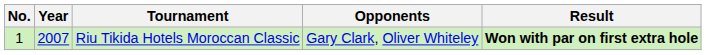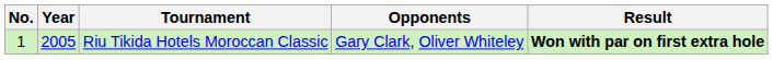 <table class="wikitable" style="font-size:95%;">
 <tr>
 <th>No.</th>
 <th>Year</th>
 <th>Tournament</th>
 <th>Opponents</th>
 <th>Result</th>
 </tr>
 <tr style="background:#D0F0C0;">
 <td align=center>1</td>
-<td><a href='#'>2007</a></td>
+<td><a href='#'>2005</a></td>
 <td><a href='#'>Riu Tikida Hotels Moroccan Classic</a></td>
 <td> <a href='#'>Gary Clark</a>,  <a href='#'>Oliver Whiteley</a></td>
 <td><strong>Won with par on first extra hole</strong></td>
 </tr>
 </table>
